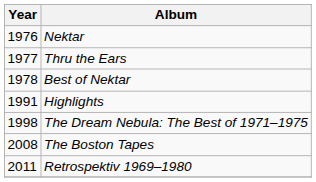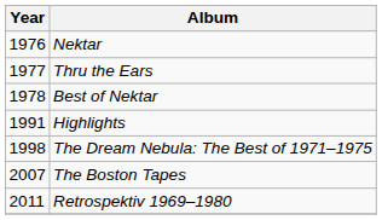 <table class="wikitable">
 <tr>
 <th>Year</th>
 <th>Album</th>
 </tr>
 <tr>
 <td>1976</td>
 <td><em>Nektar</em></td>
 </tr>
 <tr>
 <td>1977</td>
 <td><em>Thru the Ears</em></td>
 </tr>
 <tr>
 <td>1978</td>
 <td><em>Best of Nektar</em></td>
 </tr>
 <tr>
 <td>1991</td>
 <td><em>Highlights</em></td>
 </tr>
 <tr>
 <td>1998</td>
 <td><em>The Dream Nebula: The Best of 1971–1975</em></td>
 </tr>
 <tr>
-<td>2008</td>
+<td>2007</td>
 <td><em>The Boston Tapes</em></td>
 </tr>
 <tr>
 <td>2011</td>
 <td><em>Retrospektiv 1969–1980</em></td>
 </tr>
 <tr>
 </tr>
 </table>
